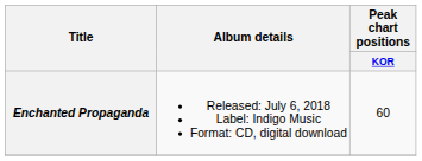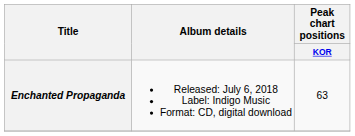 <table class="wikitable plainrowheaders" style="text-align:center;">
 <tr>
 <th scope="col" rowspan="2" style="width:12em;">Title</th>
 <th scope="col" rowspan="2">Album details</th>
 <th scope="col" colspan="1" style="width:5em;">Peak chart positions</th>
 </tr>
 <tr>
 <th><small><a href='#'>KOR</a></small><br></th>
 </tr>
 <tr>
 <th scope="row"><em>Enchanted Propaganda</em></th>
 <td><br><ul><li>Released: July 6, 2018</li><li>Label: Indigo Music</li><li>Format: CD, digital download</li></ul></td>
-<td>60</td>
+<td>63</td>
 </tr>
 <tr>
 </tr>
 </table>
